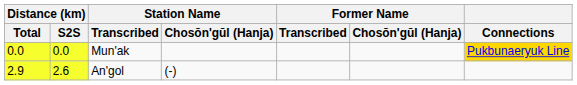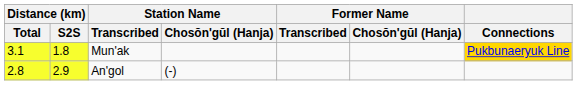 <table class="wikitable" style="font-size:90%;">
 <tr>
 <th colspan="2">Distance (km)</th>
 <th colspan="2">Station Name</th>
 <th colspan="2">Former Name</th>
 <th></th>
 </tr>
 <tr>
 <th>Total</th>
 <th>S2S</th>
 <th>Transcribed</th>
 <th>Chosŏn'gŭl (Hanja)</th>
 <th>Transcribed</th>
 <th>Chosŏn'gŭl (Hanja)</th>
 <th>Connections</th>
 </tr>
 <tr>
-<td bgcolor=#F7FE2E>0.0</td>
-<td bgcolor=#F7FE2E>0.0</td>
+<td bgcolor=#F7FE2E>3.1</td>
+<td bgcolor=#F7FE2E>1.8</td>
 <td>Mun'ak</td>
 <td></td>
 <td></td>
 <td></td>
 <td style="background: gold;"><a href='#'>Pukbunaeryuk Line</a></td>
 </tr>
 <tr>
-<td bgcolor=#F7FE2E>2.9</td>
-<td bgcolor=#F7FE2E>2.6<br></td>
+<td bgcolor=#F7FE2E>2.8</td>
+<td bgcolor=#F7FE2E>2.9<br></td>
 <td>An'gol</td>
 <td> (-)</td>
 <td></td>
 <td></td>
 <td></td>
 </tr>
 </table>
